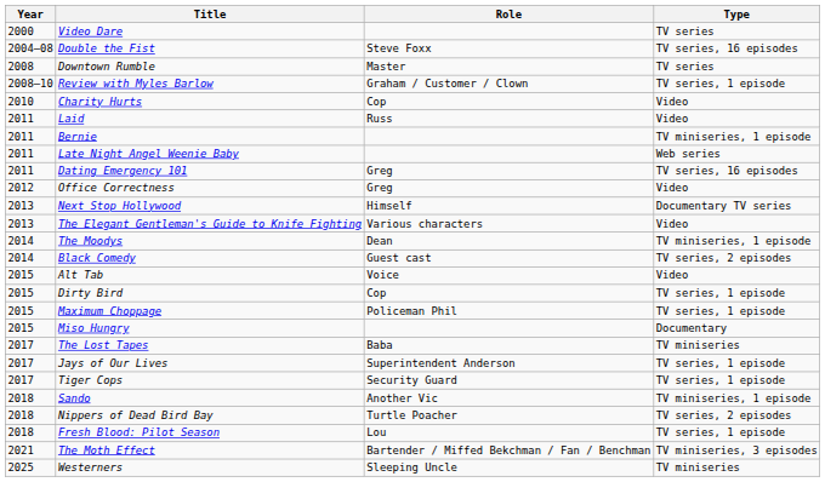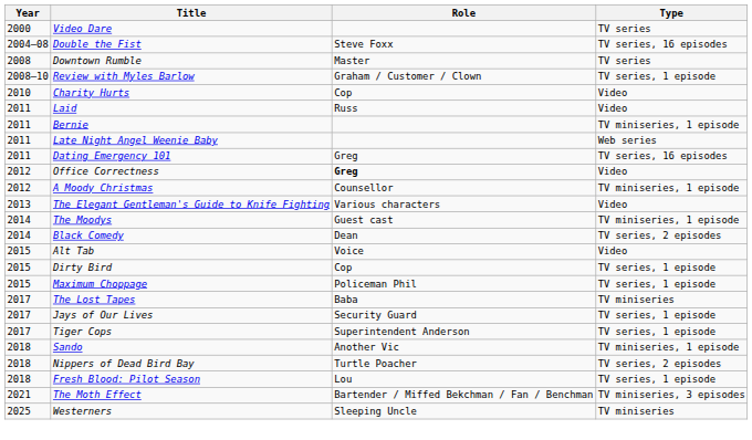 <table class="wikitable">
 <tr>
 <th>Year</th>
 <th>Title</th>
 <th>Role</th>
 <th>Type</th>
 </tr>
 <tr>
 <td>2000</td>
 <td><em><a href='#'>Video Dare</a></em></td>
 <td></td>
 <td>TV series</td>
 </tr>
 <tr>
 <td>2004–08</td>
 <td><em><a href='#'>Double the Fist</a></em></td>
 <td>Steve Foxx</td>
 <td>TV series, 16 episodes</td>
 </tr>
 <tr>
 <td>2008</td>
 <td><em>Downtown Rumble</em></td>
 <td>Master</td>
 <td>TV series</td>
 </tr>
 <tr>
 <td>2008–10</td>
 <td><em><a href='#'>Review with Myles Barlow</a></em></td>
 <td>Graham / Customer / Clown</td>
 <td>TV series, 1 episode</td>
 </tr>
 <tr>
 <td>2010</td>
 <td><em><a href='#'>Charity Hurts</a></em></td>
 <td>Cop</td>
 <td>Video</td>
 </tr>
 <tr>
 <td>2011</td>
 <td><em><a href='#'>Laid</a></em></td>
 <td>Russ</td>
 <td>Video</td>
 </tr>
 <tr>
 <td>2011</td>
 <td><em><a href='#'>Bernie</a></em></td>
 <td></td>
 <td>TV miniseries, 1 episode</td>
 </tr>
 <tr>
 <td>2011</td>
 <td><em><a href='#'>Late Night Angel Weenie Baby</a></em></td>
 <td></td>
 <td>Web series</td>
 </tr>
 <tr>
 <td>2011</td>
 <td><em><a href='#'>Dating Emergency 101</a></em></td>
 <td>Greg</td>
 <td>TV series, 16 episodes</td>
 </tr>
 <tr>
 <td>2012</td>
 <td><em>Office Correctness</em></td>
-<td>Greg</td>
+<td><strong>Greg</strong></td>
 <td>Video</td>
 </tr>
 <tr>
-<td>2013</td>
-<td><em><a href='#'>Next Stop Hollywood</a></em></td>
-<td>Himself</td>
-<td>Documentary TV series</td>
+<td>2012</td>
+<td><em><a href='#'>A Moody Christmas</a></em></td>
+<td>Counsellor</td>
+<td>TV miniseries, 1 episode</td>
 </tr>
 <tr>
 <td>2013</td>
 <td><em><a href='#'>The Elegant Gentleman's Guide to Knife Fighting</a></em></td>
 <td>Various characters</td>
 <td>Video</td>
 </tr>
 <tr>
 <td>2014</td>
 <td><em><a href='#'>The Moodys</a></em></td>
-<td>Dean</td>
+<td>Guest cast</td>
 <td>TV miniseries, 1 episode</td>
 </tr>
 <tr>
 <td>2014</td>
 <td><em><a href='#'>Black Comedy</a></em></td>
-<td>Guest cast</td>
+<td>Dean</td>
 <td>TV series, 2 episodes</td>
 </tr>
 <tr>
 <td>2015</td>
 <td><em>Alt Tab</em></td>
 <td>Voice</td>
 <td>Video</td>
 </tr>
 <tr>
 <td>2015</td>
 <td><em>Dirty Bird</em></td>
 <td>Cop</td>
 <td>TV series, 1 episode</td>
 </tr>
 <tr>
 <td>2015</td>
 <td><em><a href='#'>Maximum Choppage</a></em></td>
 <td>Policeman Phil</td>
 <td>TV series, 1 episode</td>
 </tr>
 <tr>
-<td>2015</td>
-<td><em><a href='#'>Miso Hungry</a></em></td>
-<td></td>
-<td>Documentary</td>
-</tr>
-<tr>
 <td>2017</td>
 <td><em><a href='#'>The Lost Tapes</a></em></td>
 <td>Baba</td>
 <td>TV miniseries</td>
 </tr>
 <tr>
 <td>2017</td>
 <td><em>Jays of Our Lives</em></td>
-<td>Superintendent Anderson</td>
+<td>Security Guard</td>
 <td>TV series, 1 episode</td>
 </tr>
 <tr>
 <td>2017</td>
 <td><em>Tiger Cops</em></td>
-<td>Security Guard</td>
+<td>Superintendent Anderson</td>
 <td>TV series, 1 episode</td>
 </tr>
 <tr>
 <td>2018</td>
 <td><em><a href='#'>Sando</a></em></td>
 <td>Another Vic</td>
 <td>TV miniseries, 1 episode</td>
 </tr>
 <tr>
 <td>2018</td>
 <td><em>Nippers of Dead Bird Bay</em></td>
 <td>Turtle Poacher</td>
 <td>TV series, 2 episodes</td>
 </tr>
 <tr>
 <td>2018</td>
 <td><em><a href='#'>Fresh Blood: Pilot Season</a></em></td>
 <td>Lou</td>
 <td>TV series, 1 episode</td>
 </tr>
 <tr>
 <td>2021</td>
 <td><em><a href='#'>The Moth Effect</a></em></td>
 <td>Bartender / Miffed Bekchman / Fan / Benchman</td>
 <td>TV miniseries, 3 episodes</td>
 </tr>
 <tr>
 <td>2025</td>
 <td><em>Westerners</em></td>
 <td>Sleeping Uncle</td>
 <td>TV miniseries</td>
 </tr>
 </table>
